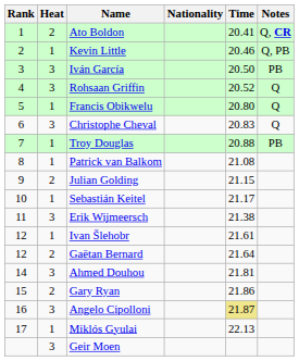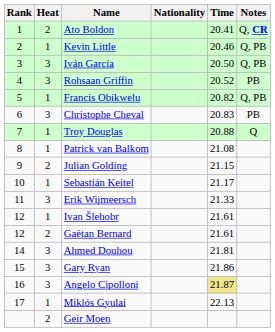 <table class="wikitable sortable" style="text-align:center">
 <tr>
 <th>Rank</th>
 <th>Heat</th>
 <th>Name</th>
 <th>Nationality</th>
 <th>Time</th>
 <th>Notes</th>
 </tr>
 <tr bgcolor=ccffcc>
 <td>1</td>
 <td>2</td>
 <td align="left"><a href='#'>Ato Boldon</a></td>
 <td align=left></td>
 <td>20.41</td>
 <td>Q, <strong><a href='#'>CR</a></strong></td>
 </tr>
 <tr bgcolor=ccffcc>
 <td>2</td>
 <td>1</td>
 <td align="left"><a href='#'>Kevin Little</a></td>
 <td align=left></td>
 <td>20.46</td>
 <td>Q, PB</td>
 </tr>
 <tr bgcolor=ccffcc>
 <td>3</td>
 <td>3</td>
 <td align="left"><a href='#'>Iván García</a></td>
 <td align=left></td>
 <td>20.50</td>
-<td>PB</td>
+<td>Q, PB</td>
 </tr>
 <tr bgcolor=ccffcc>
 <td>4</td>
 <td>3</td>
 <td align="left"><a href='#'>Rohsaan Griffin</a></td>
 <td align=left></td>
 <td>20.52</td>
-<td>Q</td>
+<td>PB</td>
 </tr>
 <tr bgcolor=ccffcc>
 <td>5</td>
 <td>1</td>
 <td align="left"><a href='#'>Francis Obikwelu</a></td>
 <td align=left></td>
-<td>20.80</td>
-<td>Q</td>
+<td>20.82</td>
+<td>Q, PB</td>
 </tr>
 <tr>
 <td>6</td>
 <td>3</td>
 <td align="left"><a href='#'>Christophe Cheval</a></td>
 <td align=left></td>
 <td>20.83</td>
-<td>Q</td>
+<td>PB</td>
 </tr>
 <tr bgcolor=ccffcc>
 <td>7</td>
 <td>1</td>
 <td align="left"><a href='#'>Troy Douglas</a></td>
 <td align=left></td>
 <td>20.88</td>
-<td>PB</td>
+<td>Q</td>
 </tr>
 <tr>
 <td>8</td>
 <td>1</td>
 <td align="left"><a href='#'>Patrick van Balkom</a></td>
 <td align=left></td>
 <td>21.08</td>
 <td></td>
 </tr>
 <tr>
 <td>9</td>
 <td>2</td>
 <td align="left"><a href='#'>Julian Golding</a></td>
 <td align=left></td>
 <td>21.15</td>
 <td></td>
 </tr>
 <tr>
 <td>10</td>
 <td>1</td>
 <td align="left"><a href='#'>Sebastián Keitel</a></td>
 <td align=left></td>
 <td>21.17</td>
 <td></td>
 </tr>
 <tr>
 <td>11</td>
 <td>3</td>
 <td align="left"><a href='#'>Erik Wijmeersch</a></td>
 <td align=left></td>
-<td>21.38</td>
+<td>21.33</td>
 <td></td>
 </tr>
 <tr>
 <td>12</td>
 <td>1</td>
 <td align="left"><a href='#'>Ivan Šlehobr</a></td>
 <td align=left></td>
 <td>21.61</td>
 <td></td>
 </tr>
 <tr>
 <td>12</td>
 <td>2</td>
 <td align="left"><a href='#'>Gaëtan Bernard</a></td>
 <td align=left></td>
-<td>21.64</td>
+<td>21.61</td>
 <td></td>
 </tr>
 <tr>
 <td>14</td>
 <td>3</td>
 <td align="left"><a href='#'>Ahmed Douhou</a></td>
 <td align=left></td>
 <td>21.81</td>
 <td></td>
 </tr>
 <tr>
 <td>15</td>
-<td>2</td>
+<td>3</td>
 <td align="left"><a href='#'>Gary Ryan</a></td>
 <td align=left></td>
 <td>21.86</td>
 <td></td>
 </tr>
 <tr>
 <td>16</td>
 <td>3</td>
 <td align="left"><a href='#'>Angelo Cipolloni</a></td>
 <td align=left></td>
 <td style="background: khaki;">21.87</td>
 <td></td>
 </tr>
 <tr>
 <td>17</td>
 <td>1</td>
 <td align="left"><a href='#'>Miklós Gyulai</a></td>
 <td align=left></td>
 <td>22.13</td>
 <td></td>
 </tr>
 <tr>
 <td></td>
-<td>3</td>
+<td>2</td>
 <td align="left"><a href='#'>Geir Moen</a></td>
 <td align=left></td>
 <td></td>
 <td></td>
 </tr>
 </table>
